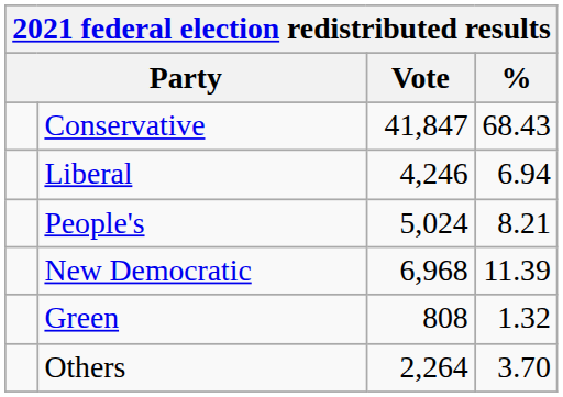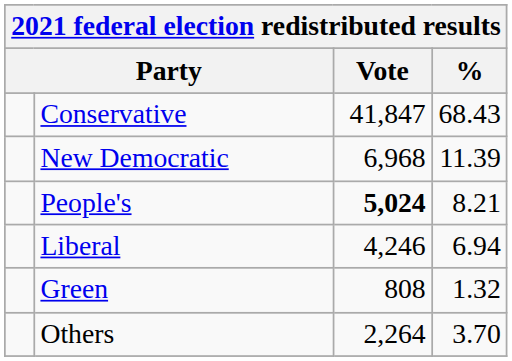 <table class="wikitable">
 <tr>
 <th colspan="4"><a href='#'>2021 federal election</a> redistributed results</th>
 </tr>
 <tr>
 <th bgcolor="#DDDDFF" width="130px" colspan="2">Party</th>
 <th bgcolor="#DDDDFF" width="50px">Vote</th>
 <th bgcolor="#DDDDFF" width="30px">%</th>
 </tr>
 <tr>
 <td> </td>
 <td><a href='#'>Conservative</a></td>
 <td align=right>41,847</td>
 <td align=right>68.43</td>
 </tr>
 <tr>
 <td> </td>
-<td><a href='#'>Liberal</a></td>
-<td align=right>4,246</td>
-<td align=right>6.94</td>
+<td><a href='#'>New Democratic</a></td>
+<td align=right>6,968</td>
+<td align=right>11.39</td>
 </tr>
 <tr>
 <td> </td>
 <td><a href='#'>People's</a></td>
-<td align=right>5,024</td>
+<td align=right><strong>5,024</strong></td>
 <td align=right>8.21</td>
 </tr>
 <tr>
 <td> </td>
-<td><a href='#'>New Democratic</a></td>
-<td align=right>6,968</td>
-<td align=right>11.39</td>
+<td><a href='#'>Liberal</a></td>
+<td align=right>4,246</td>
+<td align=right>6.94</td>
 </tr>
 <tr>
 <td> </td>
 <td><a href='#'>Green</a></td>
 <td align=right>808</td>
 <td align=right>1.32</td>
 </tr>
 <tr>
 <td> </td>
 <td>Others</td>
 <td align=right>2,264</td>
 <td align=right>3.70</td>
 </tr>
 </table>
